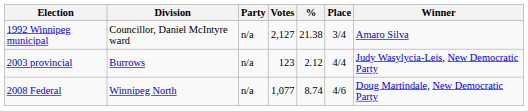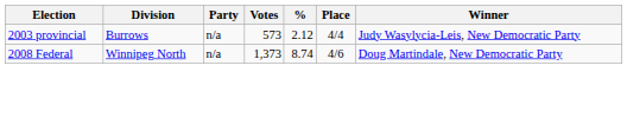 <table class="wikitable" width="800">
 <tr>
 <th align="left">Election</th>
 <th align="left">Division</th>
 <th align="left">Party</th>
 <th align="right">Votes</th>
 <th align="right">%</th>
 <th align="center">Place</th>
 <th align="center">Winner</th>
 </tr>
 <tr>
-<td align="left"><a href='#'>1992 Winnipeg municipal</a></td>
-<td align="left">Councillor, Daniel McIntyre ward</td>
-<td align="left">n/a</td>
-<td align="right">2,127</td>
-<td align="right">21.38</td>
-<td align="center">3/4</td>
-<td align="left"><a href='#'>Amaro Silva</a></td>
-</tr>
-<tr>
 <td align="left"><a href='#'>2003 provincial</a></td>
 <td align="left"><a href='#'>Burrows</a></td>
 <td align="left">n/a</td>
-<td align="right">123</td>
+<td align="right">573</td>
 <td align="right">2.12</td>
 <td align="center">4/4</td>
 <td align="left"><a href='#'>Judy Wasylycia-Leis</a>, <a href='#'>New Democratic Party</a></td>
 </tr>
 <tr>
 <td align="left"><a href='#'>2008 Federal</a></td>
 <td align="left"><a href='#'>Winnipeg North</a></td>
 <td align="left">n/a</td>
-<td align="right">1,077</td>
+<td align="right">1,373</td>
 <td align="right">8.74</td>
 <td align="center">4/6</td>
 <td align="left"><a href='#'>Doug Martindale</a>, <a href='#'>New Democratic Party</a></td>
 </tr>
 </table>
